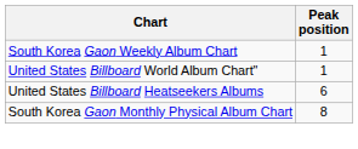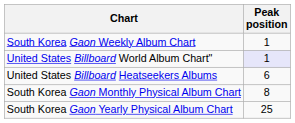 <table class="wikitable sortable">
 <tr>
 <th>Chart</th>
 <th>Peak<br>position</th>
 </tr>
 <tr>
 <td><a href='#'>South Korea</a> <a href='#'><em>Gaon</em> Weekly Album Chart</a></td>
 <td align="center">1 </td>
 </tr>
 <tr>
 <td><a href='#'>United States</a> <em><a href='#'>Billboard</a></em> World Album Chart"</td>
-<td align="center">1</td>
+<td align="center" style="background: lavender;">1</td>
 </tr>
 <tr>
 <td>United States <em><a href='#'>Billboard</a></em> <a href='#'>Heatseekers Albums</a></td>
 <td align="center">6</td>
 </tr>
 <tr>
 <td>South Korea <a href='#'><em>Gaon</em> Monthly Physical Album Chart</a></td>
 <td align="center">8</td>
 </tr>
+<tr>
+<td>South Korea <a href='#'><em>Gaon</em> Yearly Physical Album Chart</a></td>
+<td align="center">25</td>
+</tr>
 </table>
